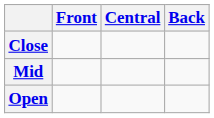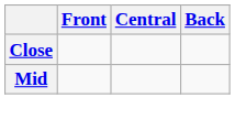 <table class="wikitable" style="text-align:center;">
 <tr>
 <th></th>
 <th><a href='#'>Front</a></th>
 <th><a href='#'>Central</a></th>
 <th><a href='#'>Back</a></th>
 </tr>
 <tr>
 <th><a href='#'>Close</a></th>
 <td> </td>
 <td></td>
 <td> </td>
 </tr>
 <tr>
 <th><a href='#'>Mid</a></th>
 <td> </td>
 <td></td>
 <td></td>
 </tr>
-<tr>
-<th><a href='#'>Open</a></th>
-<td></td>
-<td></td>
-<td> </td>
-</tr>
 </table>
